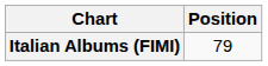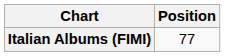 <table class="wikitable plainrowheaders" style="text-align:center">
 <tr>
 <th scope="col">Chart</th>
 <th scope="col">Position</th>
 </tr>
 <tr>
 <th scope="row">Italian Albums (FIMI)</th>
-<td>79</td>
+<td>77</td>
 </tr>
 </table>
